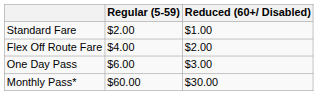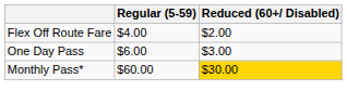 <table class="wikitable">
 <tr>
 <th></th>
 <th>Regular (5-59)</th>
 <th>Reduced (60+/ Disabled)</th>
-</tr>
-<tr>
-<td>Standard Fare</td>
-<td>$2.00</td>
-<td>$1.00</td>
 </tr>
 <tr>
 <td>Flex Off Route Fare</td>
 <td>$4.00</td>
 <td>$2.00</td>
 </tr>
 <tr>
 <td>One Day Pass</td>
 <td>$6.00</td>
 <td>$3.00</td>
 </tr>
 <tr>
 <td>Monthly Pass*</td>
 <td>$60.00</td>
-<td>$30.00</td>
+<td style="background: gold;">$30.00</td>
 </tr>
 </table>
